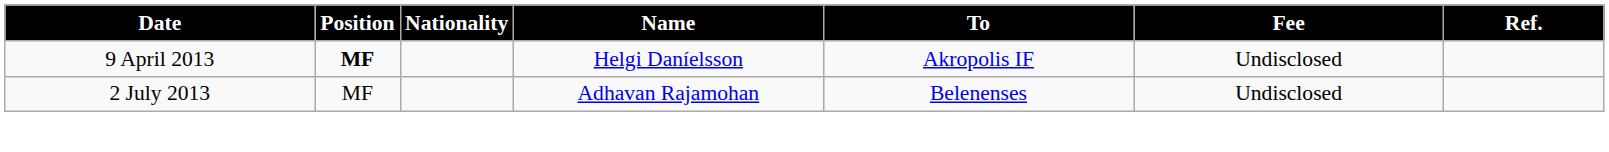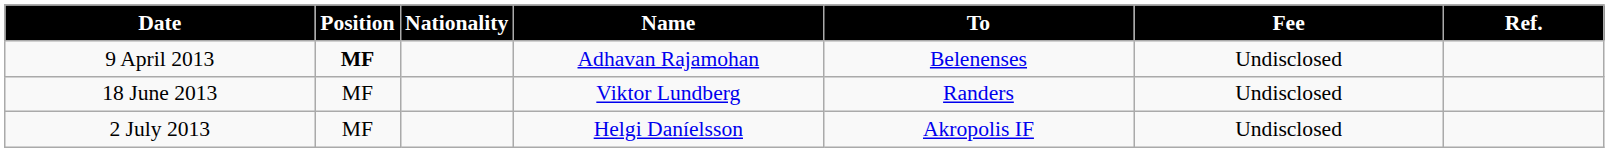 <table class="wikitable"  style="text-align:center; font-size:90%; ">
 <tr>
 <th style="background:#000000; color:white; width:200px;">Date</th>
 <th style="background:#000000; color:white; width:50px;">Position</th>
 <th style="background:#000000; color:white; width:50px;">Nationality</th>
 <th style="background:#000000; color:white; width:200px;">Name</th>
 <th style="background:#000000; color:white; width:200px;">To</th>
 <th style="background:#000000; color:white; width:200px;">Fee</th>
 <th style="background:#000000; color:white; width:100px;">Ref.</th>
 </tr>
 <tr>
 <td>9 April 2013</td>
 <td><strong>MF</strong></td>
 <td></td>
-<td><a href='#'>Helgi Daníelsson</a></td>
-<td><a href='#'>Akropolis IF</a></td>
+<td><a href='#'>Adhavan Rajamohan</a></td>
+<td><a href='#'>Belenenses</a></td>
+<td>Undisclosed</td>
+<td></td>
+</tr>
+<tr>
+<td>18 June 2013</td>
+<td>MF</td>
+<td></td>
+<td><a href='#'>Viktor Lundberg</a></td>
+<td><a href='#'>Randers</a></td>
 <td>Undisclosed</td>
 <td></td>
 </tr>
 <tr>
 <td>2 July 2013</td>
 <td>MF</td>
 <td></td>
-<td><a href='#'>Adhavan Rajamohan</a></td>
-<td><a href='#'>Belenenses</a></td>
+<td><a href='#'>Helgi Daníelsson</a></td>
+<td><a href='#'>Akropolis IF</a></td>
 <td>Undisclosed</td>
 <td></td>
 </tr>
 </table>
